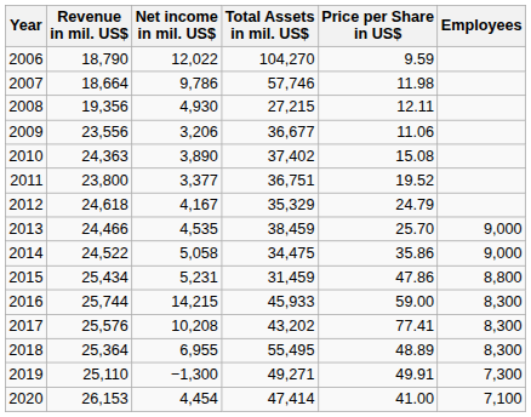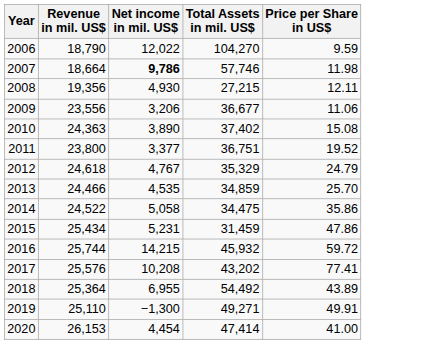 <table class="wikitable float-left" style="text-align: right;">
 <tr>
 <th>Year</th>
 <th>Revenue<br>in mil. US$</th>
 <th>Net income<br>in mil. US$</th>
 <th>Total Assets<br>in mil. US$</th>
 <th>Price per Share<br>in US$</th>
-<th>Employees</th>
 </tr>
 <tr>
 <td>2006</td>
 <td>18,790</td>
 <td>12,022</td>
 <td>104,270</td>
 <td>9.59</td>
-<td></td>
 </tr>
 <tr>
 <td>2007</td>
 <td>18,664</td>
-<td>9,786</td>
+<td><strong>9,786</strong></td>
 <td>57,746</td>
 <td>11.98</td>
-<td></td>
 </tr>
 <tr>
 <td>2008</td>
 <td>19,356</td>
 <td>4,930</td>
 <td>27,215</td>
 <td>12.11</td>
-<td></td>
 </tr>
 <tr>
 <td>2009</td>
 <td>23,556</td>
 <td>3,206</td>
 <td>36,677</td>
 <td>11.06</td>
-<td></td>
 </tr>
 <tr>
 <td>2010</td>
 <td>24,363</td>
 <td>3,890</td>
 <td>37,402</td>
 <td>15.08</td>
-<td></td>
 </tr>
 <tr>
 <td>2011</td>
 <td>23,800</td>
 <td>3,377</td>
 <td>36,751</td>
 <td>19.52</td>
-<td></td>
 </tr>
 <tr>
 <td>2012</td>
 <td>24,618</td>
-<td>4,167</td>
+<td>4,767</td>
 <td>35,329</td>
 <td>24.79</td>
-<td></td>
 </tr>
 <tr>
 <td>2013</td>
 <td>24,466</td>
 <td>4,535</td>
-<td>38,459</td>
+<td>34,859</td>
 <td>25.70</td>
-<td>9,000</td>
 </tr>
 <tr>
 <td>2014</td>
 <td>24,522</td>
 <td>5,058</td>
 <td>34,475</td>
 <td>35.86</td>
-<td>9,000</td>
 </tr>
 <tr>
 <td>2015</td>
 <td>25,434</td>
 <td>5,231</td>
 <td>31,459</td>
 <td>47.86</td>
-<td>8,800</td>
 </tr>
 <tr>
 <td>2016</td>
 <td>25,744</td>
 <td>14,215</td>
-<td>45,933</td>
-<td>59.00</td>
-<td>8,300</td>
+<td>45,932</td>
+<td>59.72</td>
 </tr>
 <tr>
 <td>2017</td>
 <td>25,576</td>
 <td>10,208</td>
 <td>43,202</td>
 <td>77.41</td>
-<td>8,300</td>
 </tr>
 <tr>
 <td>2018</td>
 <td>25,364</td>
 <td>6,955</td>
-<td>55,495</td>
-<td>48.89</td>
-<td>8,300</td>
+<td>54,492</td>
+<td>43.89</td>
 </tr>
 <tr>
 <td>2019</td>
 <td>25,110</td>
 <td>−1,300</td>
 <td>49,271</td>
 <td>49.91</td>
-<td>7,300</td>
 </tr>
 <tr>
 <td>2020</td>
 <td>26,153</td>
 <td>4,454</td>
 <td>47,414</td>
 <td>41.00</td>
-<td>7,100</td>
 </tr>
 </table>
